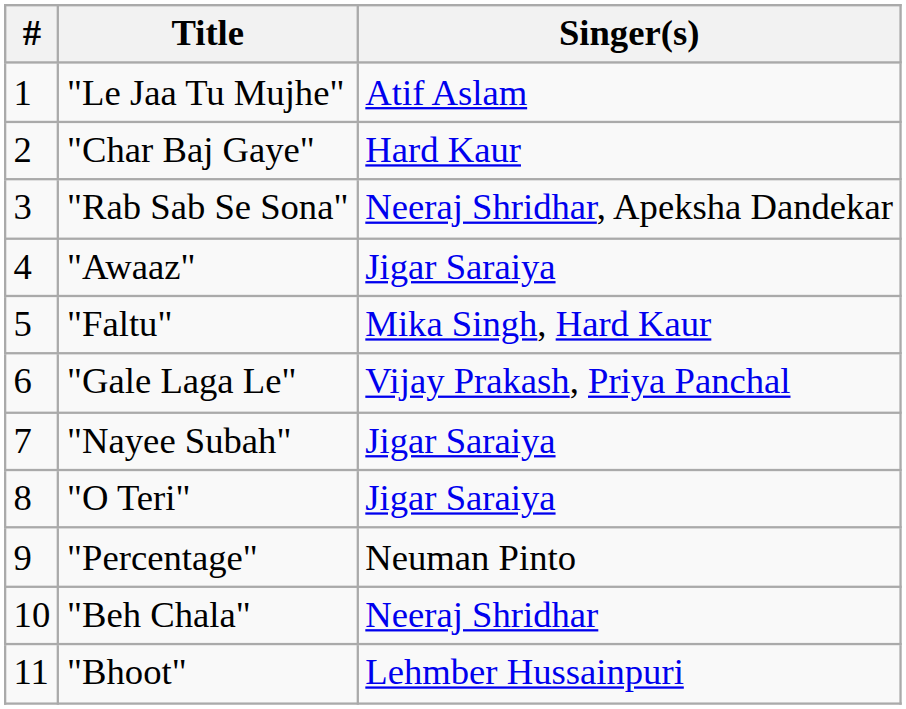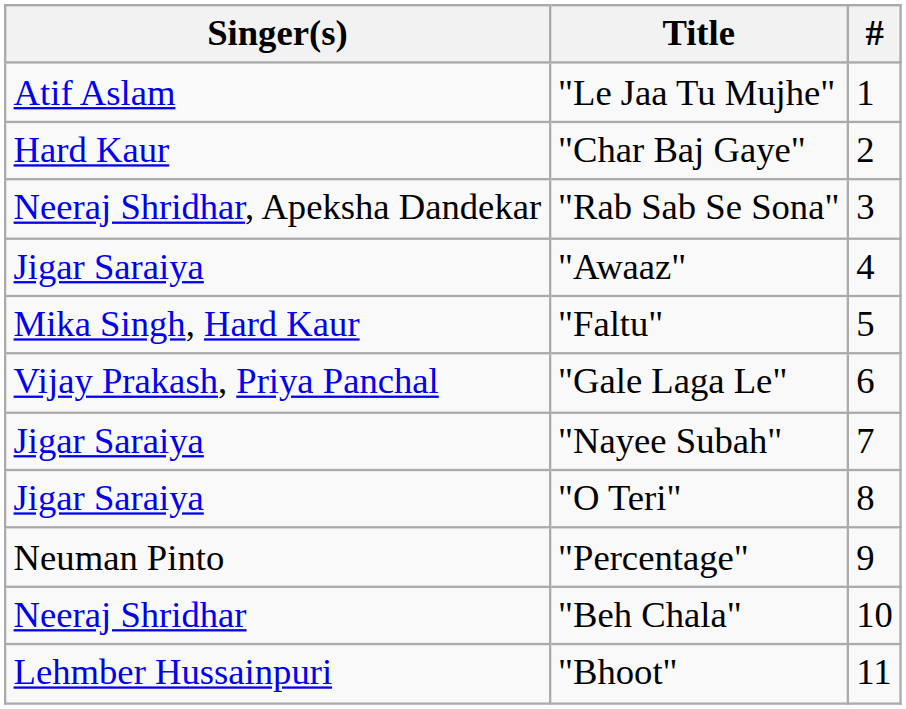 <table class="wikitable sortable plainrowheaders">
 <tr bgcolor="#CCCCCC" align="center">
+<th>Singer(s)</th>
+<th>Title</th>
 <th>#</th>
-<th>Title</th>
-<th>Singer(s)</th>
 </tr>
 <tr>
+<td><a href='#'>Atif Aslam</a></td>
+<td>"Le Jaa Tu Mujhe"</td>
 <td>1</td>
-<td>"Le Jaa Tu Mujhe"</td>
-<td><a href='#'>Atif Aslam</a></td>
 </tr>
 <tr>
+<td><a href='#'>Hard Kaur</a></td>
+<td>"Char Baj Gaye"</td>
 <td>2</td>
-<td>"Char Baj Gaye"</td>
-<td><a href='#'>Hard Kaur</a></td>
 </tr>
 <tr>
+<td><a href='#'>Neeraj Shridhar</a>, Apeksha Dandekar</td>
+<td>"Rab Sab Se Sona"</td>
 <td>3</td>
-<td>"Rab Sab Se Sona"</td>
-<td><a href='#'>Neeraj Shridhar</a>, Apeksha Dandekar</td>
 </tr>
 <tr>
+<td><a href='#'>Jigar Saraiya</a></td>
+<td>"Awaaz"</td>
 <td>4</td>
-<td>"Awaaz"</td>
-<td><a href='#'>Jigar Saraiya</a></td>
 </tr>
 <tr>
+<td><a href='#'>Mika Singh</a>, <a href='#'>Hard Kaur</a></td>
+<td>"Faltu"</td>
 <td>5</td>
-<td>"Faltu"</td>
-<td><a href='#'>Mika Singh</a>, <a href='#'>Hard Kaur</a></td>
 </tr>
 <tr>
+<td><a href='#'>Vijay Prakash</a>, <a href='#'>Priya Panchal</a></td>
+<td>"Gale Laga Le"</td>
 <td>6</td>
-<td>"Gale Laga Le"</td>
-<td><a href='#'>Vijay Prakash</a>, <a href='#'>Priya Panchal</a></td>
 </tr>
 <tr>
+<td><a href='#'>Jigar Saraiya</a></td>
+<td>"Nayee Subah"</td>
 <td>7</td>
-<td>"Nayee Subah"</td>
-<td><a href='#'>Jigar Saraiya</a></td>
 </tr>
 <tr>
+<td><a href='#'>Jigar Saraiya</a></td>
+<td>"O Teri"</td>
 <td>8</td>
-<td>"O Teri"</td>
-<td><a href='#'>Jigar Saraiya</a></td>
 </tr>
 <tr>
+<td>Neuman Pinto</td>
+<td>"Percentage"</td>
 <td>9</td>
-<td>"Percentage"</td>
-<td>Neuman Pinto</td>
 </tr>
 <tr>
+<td><a href='#'>Neeraj Shridhar</a></td>
+<td>"Beh Chala"</td>
 <td>10</td>
-<td>"Beh Chala"</td>
-<td><a href='#'>Neeraj Shridhar</a></td>
 </tr>
 <tr>
+<td><a href='#'>Lehmber Hussainpuri</a></td>
+<td>"Bhoot"</td>
 <td>11</td>
-<td>"Bhoot"</td>
-<td><a href='#'>Lehmber Hussainpuri</a></td>
 </tr>
 </table>
